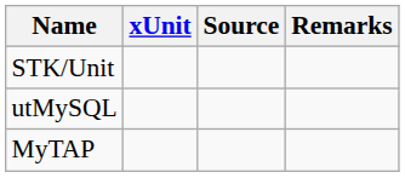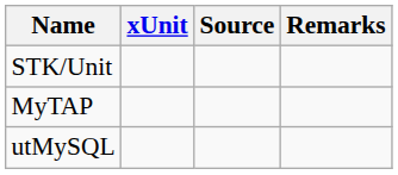 <table class="wikitable sortable">
 <tr>
 <th>Name</th>
 <th><a href='#'>xUnit</a></th>
 <th>Source</th>
 <th>Remarks</th>
 </tr>
 <tr>
 <td>STK/Unit</td>
 <td></td>
 <td></td>
 <td></td>
 </tr>
 <tr>
+<td>MyTAP</td>
+<td></td>
+<td></td>
+<td></td>
+</tr>
+<tr>
 <td>utMySQL</td>
 <td></td>
 <td></td>
 <td></td>
 </tr>
-<tr>
-<td>MyTAP</td>
-<td></td>
-<td></td>
-<td></td>
-</tr>
 </table>
